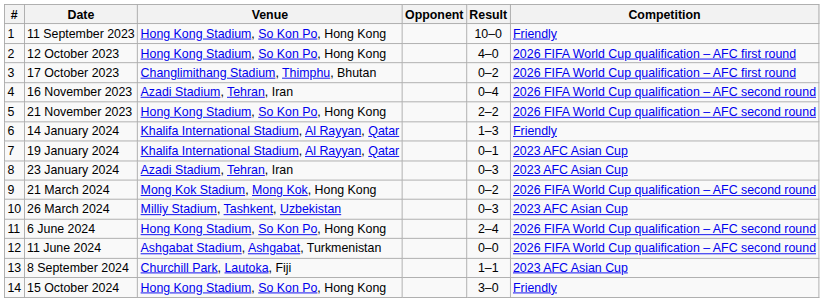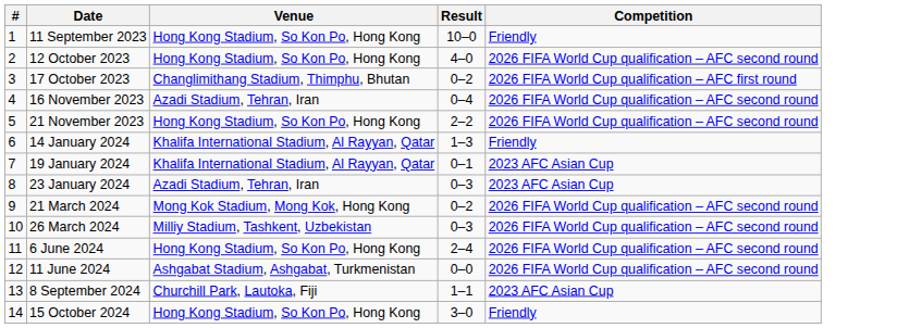 <table class="wikitable collapsible collapsed" style="font-size:85%; text-align: left;">
 <tr bgcolor="#CCCCCC" align="center">
 <th>#</th>
 <th>Date</th>
 <th>Venue</th>
-<th>Opponent</th>
 <th>Result</th>
 <th>Competition</th>
 </tr>
 <tr>
 <td>1</td>
 <td>11 September 2023</td>
 <td><a href='#'>Hong Kong Stadium</a>, <a href='#'>So Kon Po</a>, Hong Kong</td>
-<td></td>
 <td align=center>10–0</td>
 <td><a href='#'>Friendly</a></td>
 </tr>
 <tr>
 <td>2</td>
 <td>12 October 2023</td>
 <td><a href='#'>Hong Kong Stadium</a>, <a href='#'>So Kon Po</a>, Hong Kong</td>
-<td></td>
 <td align=center>4–0</td>
-<td><a href='#'>2026 FIFA World Cup qualification – AFC first round</a></td>
+<td><a href='#'>2026 FIFA World Cup qualification – AFC second round</a></td>
 </tr>
 <tr>
 <td>3</td>
 <td>17 October 2023</td>
 <td><a href='#'>Changlimithang Stadium</a>, <a href='#'>Thimphu</a>, Bhutan</td>
-<td></td>
 <td align=center>0–2</td>
 <td><a href='#'>2026 FIFA World Cup qualification – AFC first round</a></td>
 </tr>
 <tr>
 <td>4</td>
 <td>16 November 2023</td>
 <td><a href='#'>Azadi Stadium</a>, <a href='#'>Tehran</a>, Iran</td>
-<td></td>
 <td align=center>0–4</td>
 <td><a href='#'>2026 FIFA World Cup qualification – AFC second round</a></td>
 </tr>
 <tr>
 <td>5</td>
 <td>21 November 2023</td>
 <td><a href='#'>Hong Kong Stadium</a>, <a href='#'>So Kon Po</a>, Hong Kong</td>
-<td></td>
 <td align=center>2–2</td>
 <td><a href='#'>2026 FIFA World Cup qualification – AFC second round</a></td>
 </tr>
 <tr>
 <td>6</td>
 <td>14 January 2024</td>
 <td><a href='#'>Khalifa International Stadium</a>, <a href='#'>Al Rayyan</a>, <a href='#'>Qatar</a></td>
-<td></td>
 <td align="center">1–3</td>
 <td><a href='#'>Friendly</a></td>
 </tr>
 <tr>
 <td>7</td>
 <td>19 January 2024</td>
 <td><a href='#'>Khalifa International Stadium</a>, <a href='#'>Al Rayyan</a>, <a href='#'>Qatar</a></td>
-<td></td>
 <td align="center">0–1</td>
 <td><a href='#'>2023 AFC Asian Cup</a></td>
 </tr>
 <tr>
 <td>8</td>
 <td>23 January 2024</td>
 <td><a href='#'>Azadi Stadium</a>, <a href='#'>Tehran</a>, Iran</td>
-<td></td>
 <td align="center">0–3</td>
 <td><a href='#'>2023 AFC Asian Cup</a></td>
 </tr>
 <tr>
 <td>9</td>
 <td>21 March 2024</td>
 <td><a href='#'>Mong Kok Stadium</a>, <a href='#'>Mong Kok</a>, Hong Kong</td>
-<td></td>
 <td align=center>0–2</td>
 <td><a href='#'>2026 FIFA World Cup qualification – AFC second round</a></td>
 </tr>
 <tr>
 <td>10</td>
 <td>26 March 2024</td>
 <td><a href='#'>Milliy Stadium</a>, <a href='#'>Tashkent</a>, <a href='#'>Uzbekistan</a></td>
-<td></td>
 <td align=center>0–3</td>
-<td><a href='#'>2023 AFC Asian Cup</a></td>
+<td><a href='#'>2026 FIFA World Cup qualification – AFC second round</a></td>
 </tr>
 <tr>
 <td>11</td>
 <td>6 June 2024</td>
 <td><a href='#'>Hong Kong Stadium</a>, <a href='#'>So Kon Po</a>, Hong Kong</td>
-<td></td>
 <td align=center>2–4</td>
 <td><a href='#'>2026 FIFA World Cup qualification – AFC second round</a></td>
 </tr>
 <tr>
 <td>12</td>
 <td>11 June 2024</td>
 <td><a href='#'>Ashgabat Stadium</a>, <a href='#'>Ashgabat</a>, Turkmenistan</td>
-<td></td>
 <td align=center>0–0</td>
 <td><a href='#'>2026 FIFA World Cup qualification – AFC second round</a></td>
 </tr>
 <tr>
 <td>13</td>
 <td>8 September 2024</td>
 <td><a href='#'>Churchill Park</a>, <a href='#'>Lautoka</a>, Fiji</td>
-<td></td>
 <td align=center>1–1</td>
 <td><a href='#'>2023 AFC Asian Cup</a></td>
 </tr>
 <tr>
 <td>14</td>
 <td>15 October 2024</td>
 <td><a href='#'>Hong Kong Stadium</a>, <a href='#'>So Kon Po</a>, Hong Kong</td>
-<td></td>
 <td align=center>3–0</td>
 <td><a href='#'>Friendly</a></td>
 </tr>
 </table>
